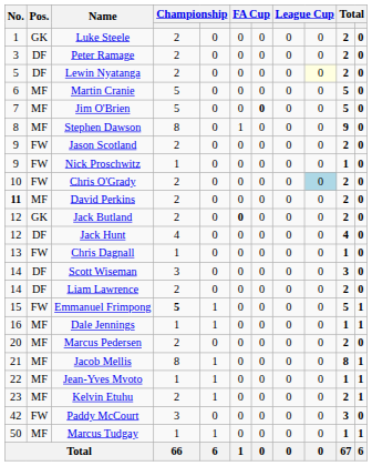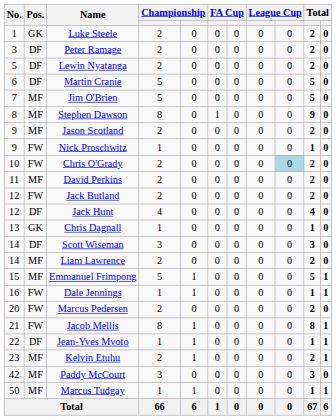 <table class="wikitable sortable" style="text-align: center;">
 <tr>
 <th rowspan="2">No.</th>
 <th rowspan="2">Pos.</th>
 <th rowspan="2">Name</th>
 <th colspan="2"><a href='#'>Championship</a></th>
 <th colspan="2"><a href='#'>FA Cup</a></th>
 <th colspan="2"><a href='#'>League Cup</a></th>
 <th colspan="2">Total</th>
 </tr>
 <tr>
 <th></th>
 <th></th>
 <th></th>
 <th></th>
 <th></th>
 <th></th>
 <th></th>
 <th></th>
 </tr>
 <tr>
 <td>1</td>
 <td>GK</td>
 <td><a href='#'>Luke Steele</a></td>
 <td>2</td>
 <td>0</td>
 <td>0</td>
 <td>0</td>
 <td>0</td>
 <td>0</td>
 <td><strong>2</strong></td>
 <td><strong>0</strong></td>
 </tr>
 <tr>
 <td>3</td>
 <td>DF</td>
 <td><a href='#'>Peter Ramage</a></td>
 <td>2</td>
 <td>0</td>
 <td>0</td>
 <td>0</td>
 <td>0</td>
 <td>0</td>
 <td><strong>2</strong></td>
 <td><strong>0</strong></td>
 </tr>
 <tr>
 <td>5</td>
 <td>DF</td>
 <td><a href='#'>Lewin Nyatanga</a></td>
 <td>2</td>
 <td>0</td>
 <td>0</td>
 <td>0</td>
 <td>0</td>
-<td style="background: lightyellow;">0</td>
+<td>0</td>
 <td><strong>2</strong></td>
 <td><strong>0</strong></td>
 </tr>
 <tr>
 <td>6</td>
-<td>MF</td>
+<td>DF</td>
 <td><a href='#'>Martin Cranie</a></td>
 <td>5</td>
 <td>0</td>
 <td>0</td>
 <td>0</td>
 <td>0</td>
 <td>0</td>
 <td><strong>5</strong></td>
 <td><strong>0</strong></td>
 </tr>
 <tr>
 <td>7</td>
 <td>MF</td>
 <td><a href='#'>Jim O'Brien</a></td>
 <td>5</td>
 <td>0</td>
 <td>0</td>
-<td><strong>0</strong></td>
+<td>0</td>
 <td>0</td>
 <td>0</td>
 <td><strong>5</strong></td>
 <td><strong>0</strong></td>
 </tr>
 <tr>
 <td>8</td>
 <td>MF</td>
 <td><a href='#'>Stephen Dawson</a></td>
 <td>8</td>
 <td>0</td>
 <td>1</td>
 <td>0</td>
 <td>0</td>
 <td>0</td>
 <td><strong>9</strong></td>
 <td><strong>0</strong></td>
 </tr>
 <tr>
 <td>9</td>
-<td>FW</td>
+<td>MF</td>
 <td><a href='#'>Jason Scotland</a></td>
 <td>2</td>
 <td>0</td>
 <td>0</td>
 <td>0</td>
 <td>0</td>
 <td>0</td>
 <td><strong>2</strong></td>
 <td><strong>0</strong></td>
 </tr>
 <tr>
 <td>9</td>
 <td>FW</td>
 <td><a href='#'>Nick Proschwitz</a></td>
 <td>1</td>
 <td>0</td>
 <td>0</td>
 <td>0</td>
 <td>0</td>
 <td>0</td>
 <td><strong>1</strong></td>
 <td><strong>0</strong></td>
 </tr>
 <tr>
 <td>10</td>
 <td>FW</td>
 <td><a href='#'>Chris O'Grady</a></td>
 <td>2</td>
 <td>0</td>
 <td>0</td>
 <td>0</td>
 <td>0</td>
 <td style="background: lightblue;">0</td>
 <td><strong>2</strong></td>
 <td><strong>0</strong></td>
 </tr>
 <tr>
-<td><strong>11</strong></td>
+<td>11</td>
 <td>MF</td>
 <td><a href='#'>David Perkins</a></td>
 <td>2</td>
 <td>0</td>
 <td>0</td>
 <td>0</td>
 <td>0</td>
 <td>0</td>
 <td><strong>2</strong></td>
 <td><strong>0</strong></td>
 </tr>
 <tr>
 <td>12</td>
-<td>GK</td>
+<td>FW</td>
 <td><a href='#'>Jack Butland</a></td>
 <td>2</td>
 <td>0</td>
-<td><strong>0</strong></td>
+<td>0</td>
 <td>0</td>
 <td>0</td>
 <td>0</td>
 <td><strong>2</strong></td>
 <td><strong>0</strong></td>
 </tr>
 <tr>
 <td>12</td>
 <td>DF</td>
 <td><a href='#'>Jack Hunt</a></td>
 <td>4</td>
 <td>0</td>
 <td>0</td>
 <td>0</td>
 <td>0</td>
 <td>0</td>
 <td><strong>4</strong></td>
 <td><strong>0</strong></td>
 </tr>
 <tr>
 <td>13</td>
-<td>FW</td>
+<td>GK</td>
 <td><a href='#'>Chris Dagnall</a></td>
 <td>1</td>
 <td>0</td>
 <td>0</td>
 <td>0</td>
 <td>0</td>
 <td>0</td>
 <td><strong>1</strong></td>
 <td><strong>0</strong></td>
 </tr>
 <tr>
 <td>14</td>
 <td>DF</td>
 <td><a href='#'>Scott Wiseman</a></td>
 <td>3</td>
 <td>0</td>
 <td>0</td>
 <td>0</td>
 <td>0</td>
 <td>0</td>
 <td><strong>3</strong></td>
 <td><strong>0</strong></td>
 </tr>
 <tr>
 <td>14</td>
-<td>DF</td>
+<td>MF</td>
 <td><a href='#'>Liam Lawrence</a></td>
 <td>2</td>
 <td>0</td>
 <td>0</td>
 <td>0</td>
 <td>0</td>
 <td>0</td>
 <td><strong>2</strong></td>
 <td><strong>0</strong></td>
 </tr>
 <tr>
 <td>15</td>
-<td>FW</td>
+<td>MF</td>
 <td><a href='#'>Emmanuel Frimpong</a></td>
-<td><strong>5</strong></td>
+<td>5</td>
 <td>1</td>
 <td>0</td>
 <td>0</td>
 <td>0</td>
 <td>0</td>
 <td><strong>5</strong></td>
 <td><strong>1</strong></td>
 </tr>
 <tr>
 <td>16</td>
-<td>MF</td>
+<td>FW</td>
 <td><a href='#'>Dale Jennings</a></td>
 <td>1</td>
 <td>1</td>
 <td>0</td>
 <td>0</td>
 <td>0</td>
 <td>0</td>
 <td><strong>1</strong></td>
 <td><strong>1</strong></td>
 </tr>
 <tr>
 <td>20</td>
-<td>MF</td>
+<td>FW</td>
 <td><a href='#'>Marcus Pedersen</a></td>
 <td>2</td>
 <td>0</td>
 <td>0</td>
 <td>0</td>
 <td>0</td>
 <td>0</td>
 <td><strong>2</strong></td>
 <td><strong>0</strong></td>
 </tr>
 <tr>
 <td>21</td>
-<td>MF</td>
+<td>FW</td>
 <td><a href='#'>Jacob Mellis</a></td>
 <td>8</td>
 <td>1</td>
 <td>0</td>
 <td>0</td>
 <td>0</td>
 <td>0</td>
 <td><strong>8</strong></td>
 <td><strong>1</strong></td>
 </tr>
 <tr>
 <td>22</td>
-<td>MF</td>
+<td>DF</td>
 <td><a href='#'>Jean-Yves Mvoto</a></td>
 <td>1</td>
 <td>1</td>
 <td>0</td>
 <td>0</td>
 <td>0</td>
 <td>0</td>
 <td><strong>1</strong></td>
 <td><strong>1</strong></td>
 </tr>
 <tr>
 <td>23</td>
 <td>MF</td>
 <td><a href='#'>Kelvin Etuhu</a></td>
 <td>2</td>
 <td>1</td>
 <td>0</td>
 <td>0</td>
 <td>0</td>
 <td>0</td>
 <td><strong>2</strong></td>
 <td><strong>1</strong></td>
 </tr>
 <tr>
 <td>42</td>
-<td>FW</td>
+<td>MF</td>
 <td><a href='#'>Paddy McCourt</a></td>
 <td>3</td>
 <td>0</td>
 <td>0</td>
 <td>0</td>
 <td>0</td>
 <td>0</td>
 <td><strong>3</strong></td>
 <td><strong>0</strong></td>
 </tr>
 <tr>
 <td>50</td>
 <td>MF</td>
 <td><a href='#'>Marcus Tudgay</a></td>
 <td>1</td>
 <td>1</td>
 <td>0</td>
 <td>0</td>
 <td>0</td>
 <td>0</td>
 <td><strong>1</strong></td>
 <td><strong>1</strong></td>
 </tr>
 <tr>
 <th colspan=3>Total</th>
 <th>66</th>
 <th>6</th>
 <th>1</th>
 <th>0</th>
 <th>0</th>
 <th>0</th>
 <th>67</th>
 <th>6</th>
 </tr>
 </table>
